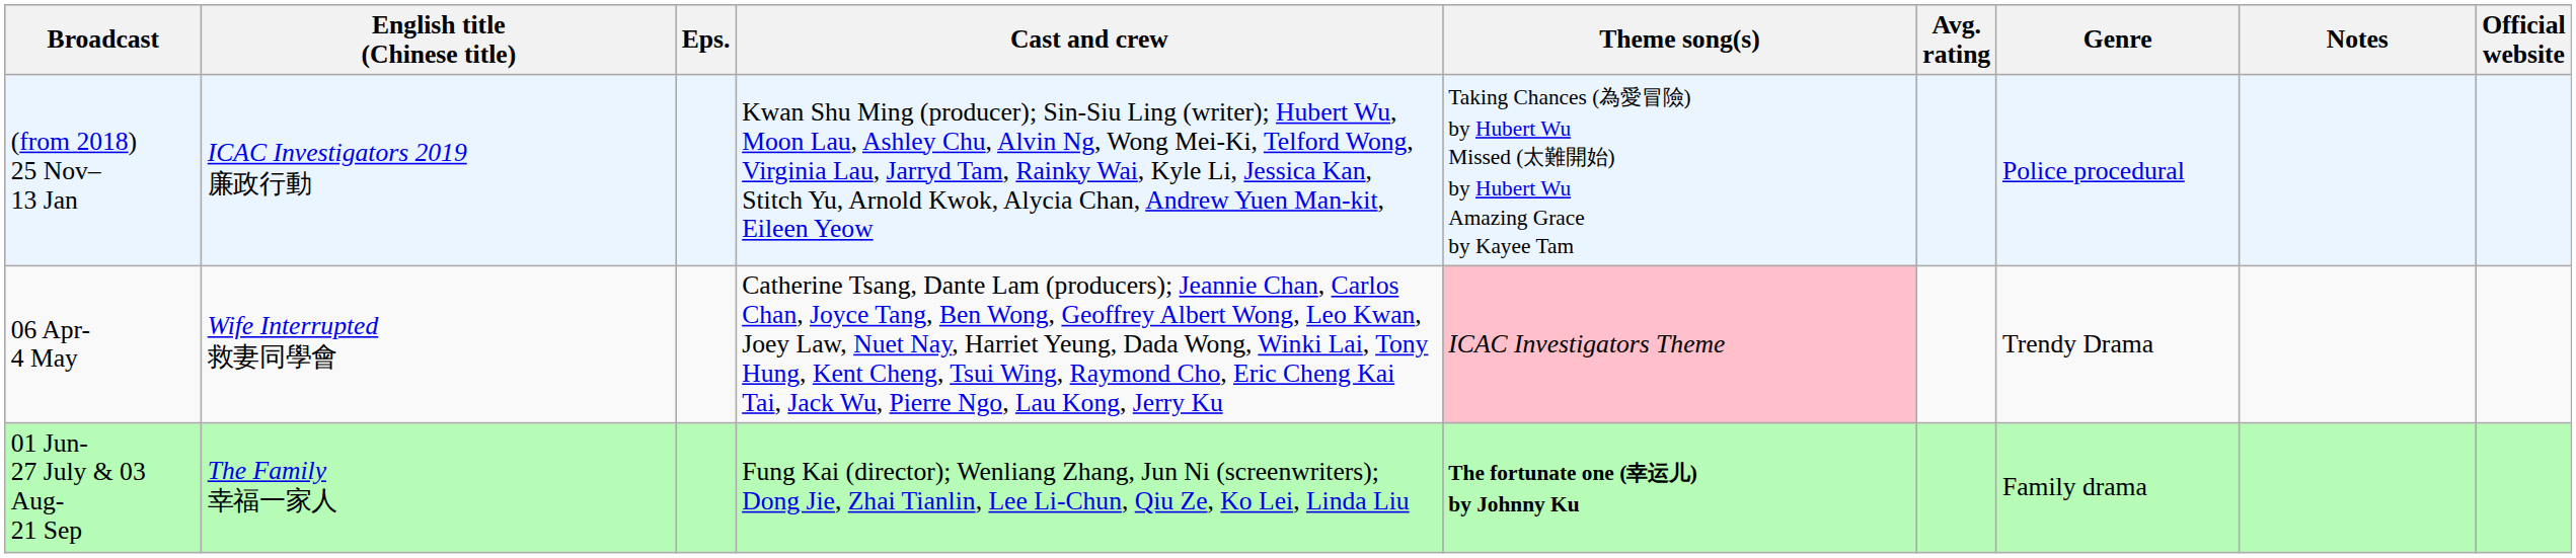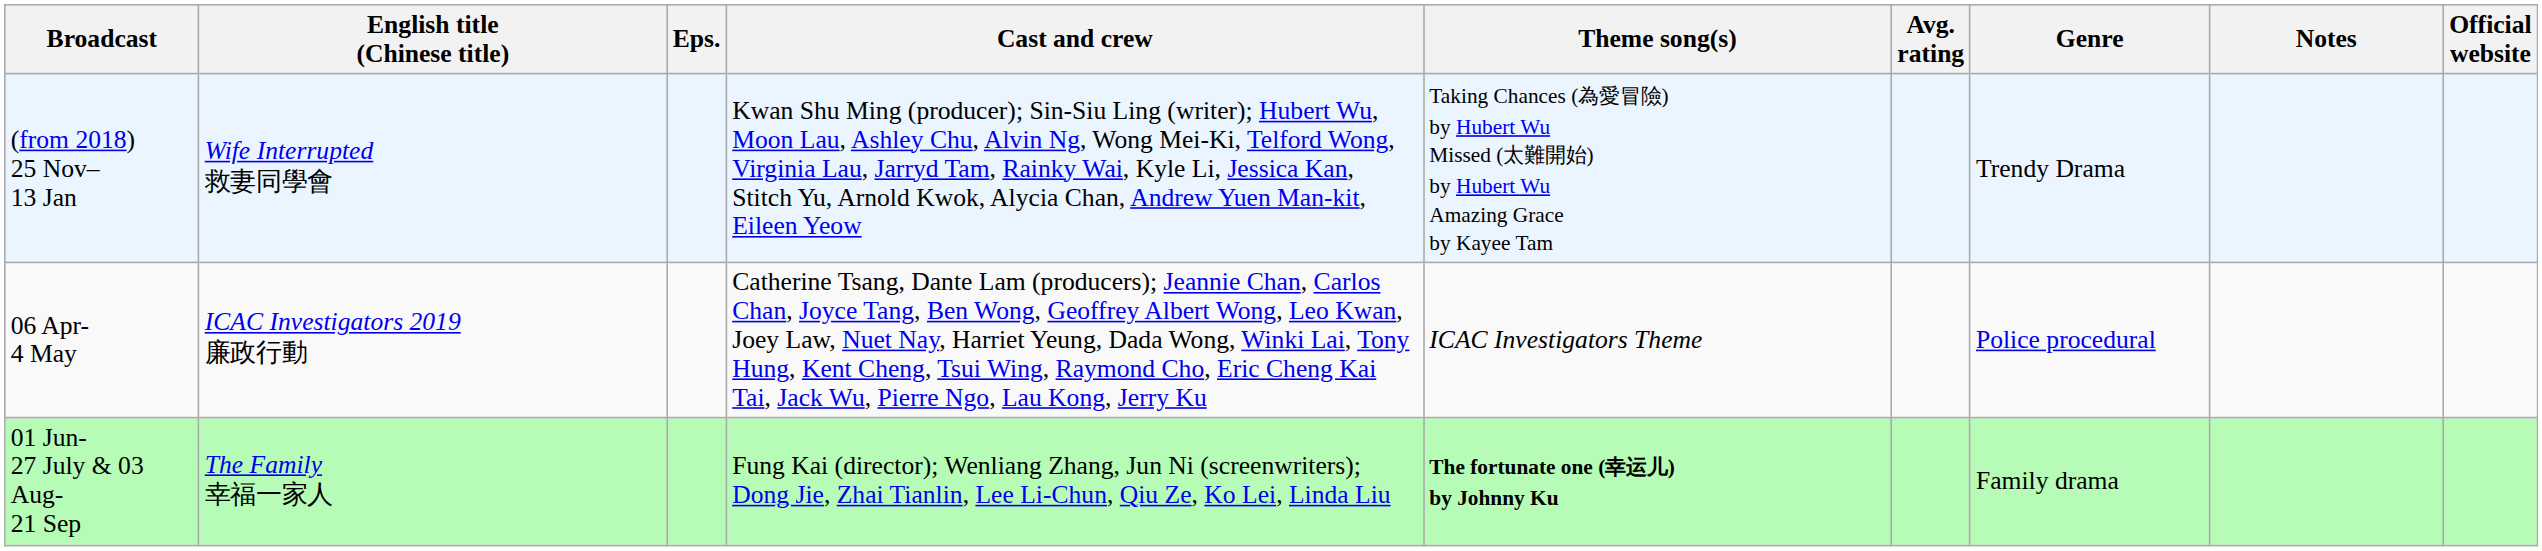 <table class="wikitable sortable" width="100%" style="text-align: left">
 <tr>
 <th align=center width=8% bgcolor="silver">Broadcast</th>
 <th align=center width=20% bgcolor="silver">English title <br> (Chinese title)</th>
 <th align=center width=1% bgcolor="silver">Eps.</th>
 <th align=center width=30% bgcolor="silver">Cast and crew</th>
 <th align=center width=20% bgcolor="silver">Theme song(s)</th>
 <th align=center width=1% bgcolor="silver">Avg. rating</th>
 <th align=center width=10% bgcolor="silver">Genre</th>
 <th align=center width=15% bgcolor="silver">Notes</th>
 <th align=center width=1% bgcolor="silver">Official website</th>
 </tr>
 <tr ---- bgcolor="#ebf5ff">
 <td>(<a href='#'>from 2018</a>) <br>25 Nov–<br>13 Jan</td>
-<td><em><a href='#'>ICAC Investigators 2019</a></em> <br>廉政行動</td>
+<td><em><a href='#'>Wife Interrupted</a></em> <br>救妻同學會</td>
 <td></td>
 <td>Kwan Shu Ming (producer); Sin-Siu Ling (writer); <a href='#'>Hubert Wu</a>, <a href='#'>Moon Lau</a>, <a href='#'>Ashley Chu</a>, <a href='#'>Alvin Ng</a>, Wong Mei-Ki, <a href='#'>Telford Wong</a>, <a href='#'>Virginia Lau</a>, <a href='#'>Jarryd Tam</a>, <a href='#'>Rainky Wai</a>, Kyle Li, <a href='#'>Jessica Kan</a>, Stitch Yu, Arnold Kwok, Alycia Chan, <a href='#'>Andrew Yuen Man-kit</a>, <a href='#'>Eileen Yeow</a></td>
 <td><small>Taking Chances (為愛冒險) </small> <br> <small> by <a href='#'>Hubert Wu</a> </small> <br> <small> Missed (太難開始) </small> <br> <small> by <a href='#'>Hubert Wu</a> </small> <br> <small> Amazing Grace </small> <br> <small> by Kayee Tam</small></td>
 <td></td>
-<td><a href='#'>Police procedural</a></td>
+<td>Trendy Drama</td>
 <td></td>
 <td></td>
 </tr>
 <tr>
 <td>06 Apr-<br>4 May</td>
-<td><em><a href='#'>Wife Interrupted</a></em> <br>救妻同學會</td>
+<td><em><a href='#'>ICAC Investigators 2019</a></em> <br>廉政行動</td>
 <td></td>
 <td>Catherine Tsang, Dante Lam (producers); <a href='#'>Jeannie Chan</a>, <a href='#'>Carlos Chan</a>, <a href='#'>Joyce Tang</a>, <a href='#'>Ben Wong</a>, <a href='#'>Geoffrey Albert Wong</a>, <a href='#'>Leo Kwan</a>, Joey Law, <a href='#'>Nuet Nay</a>, Harriet Yeung, Dada Wong, <a href='#'>Winki Lai</a>, <a href='#'>Tony Hung</a>, <a href='#'>Kent Cheng</a>, <a href='#'>Tsui Wing</a>, <a href='#'>Raymond Cho</a>, <a href='#'>Eric Cheng Kai Tai</a>, <a href='#'>Jack Wu</a>, <a href='#'>Pierre Ngo</a>, <a href='#'>Lau Kong</a>, <a href='#'>Jerry Ku</a></td>
-<td style="background: pink;"><em>ICAC Investigators Theme</em></td>
+<td><em>ICAC Investigators Theme</em></td>
 <td></td>
-<td>Trendy Drama</td>
+<td><a href='#'>Police procedural</a></td>
 <td></td>
 <td></td>
 </tr>
 <tr ---- bgcolor="#b6fcb6">
 <td>01 Jun-<br>27 July & 03 Aug-<br>21 Sep</td>
 <td><em><a href='#'>The Family</a></em> <br>幸福一家人</td>
 <td></td>
 <td>Fung Kai (director); Wenliang Zhang, Jun Ni (screenwriters); <a href='#'>Dong Jie</a>, <a href='#'>Zhai Tianlin</a>, <a href='#'>Lee Li-Chun</a>, <a href='#'>Qiu Ze</a>, <a href='#'>Ko Lei</a>, <a href='#'>Linda Liu</a></td>
 <td><strong><small> The fortunate one (幸运儿) </small> <br> <small> by Johnny Ku</small></strong></td>
 <td></td>
 <td>Family drama</td>
 <td></td>
 <td></td>
 </tr>
 </table>
